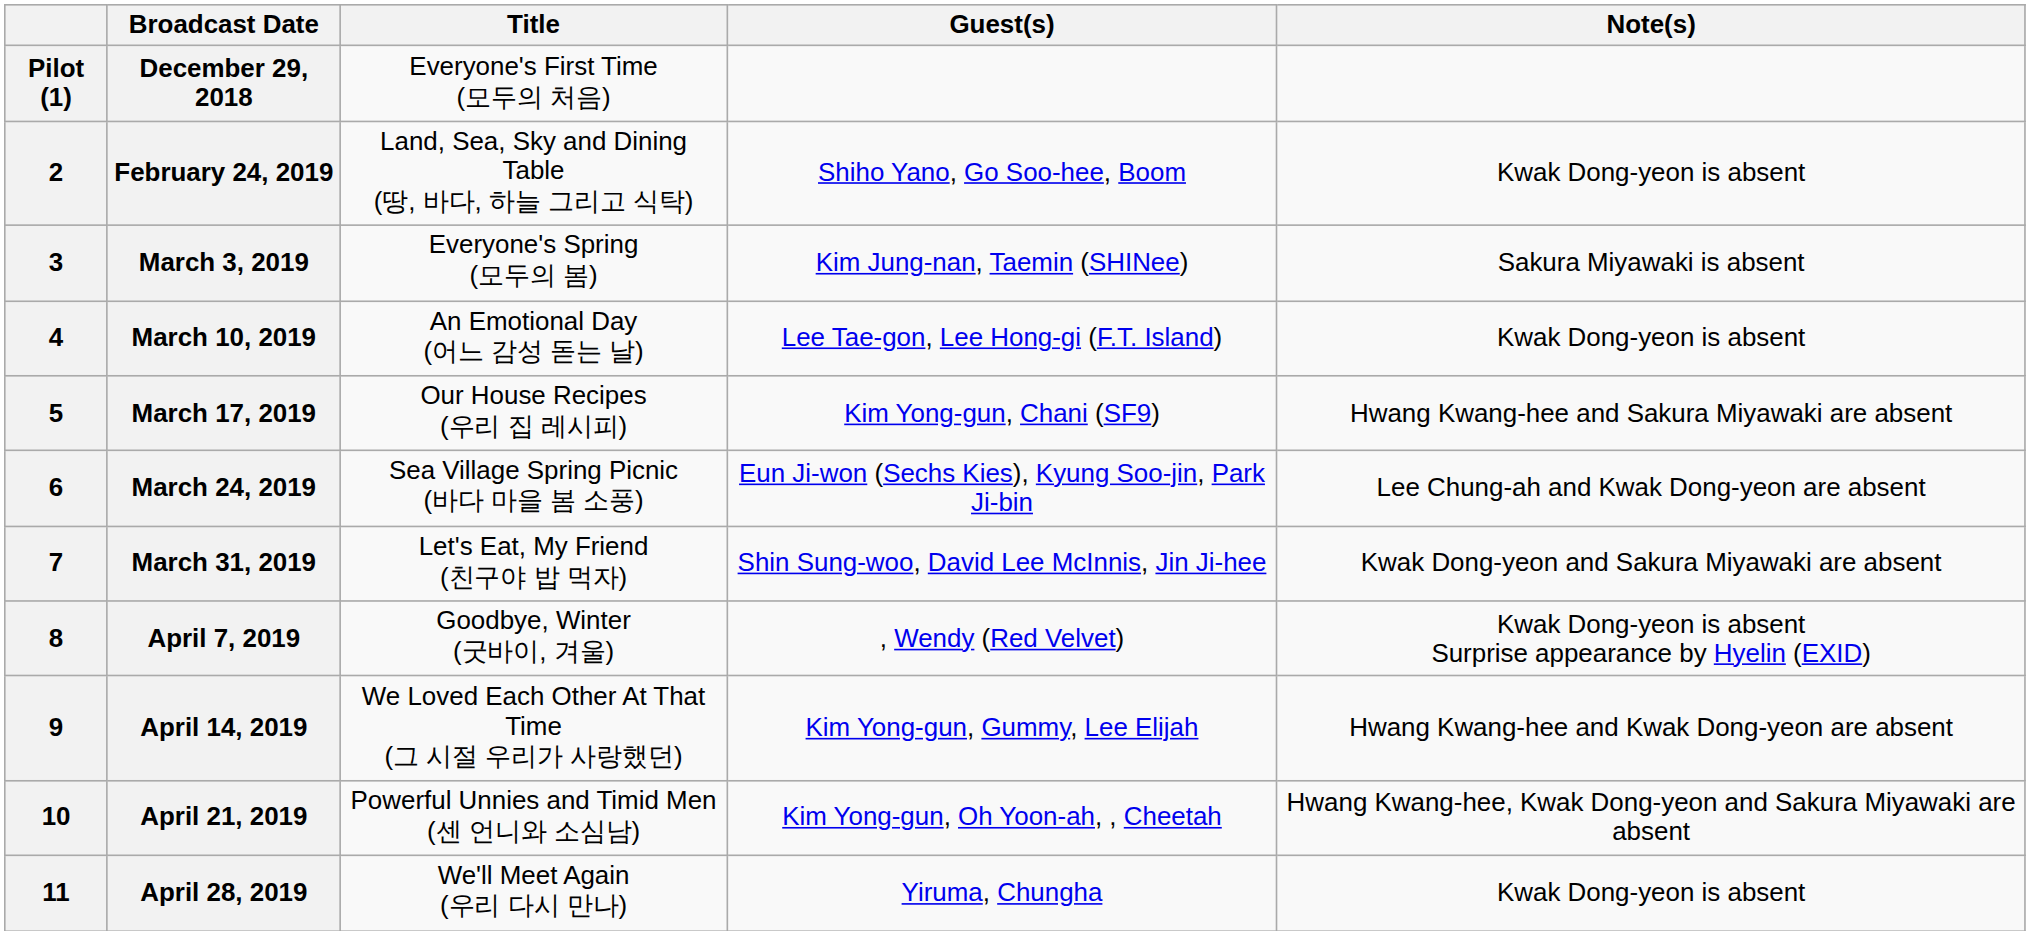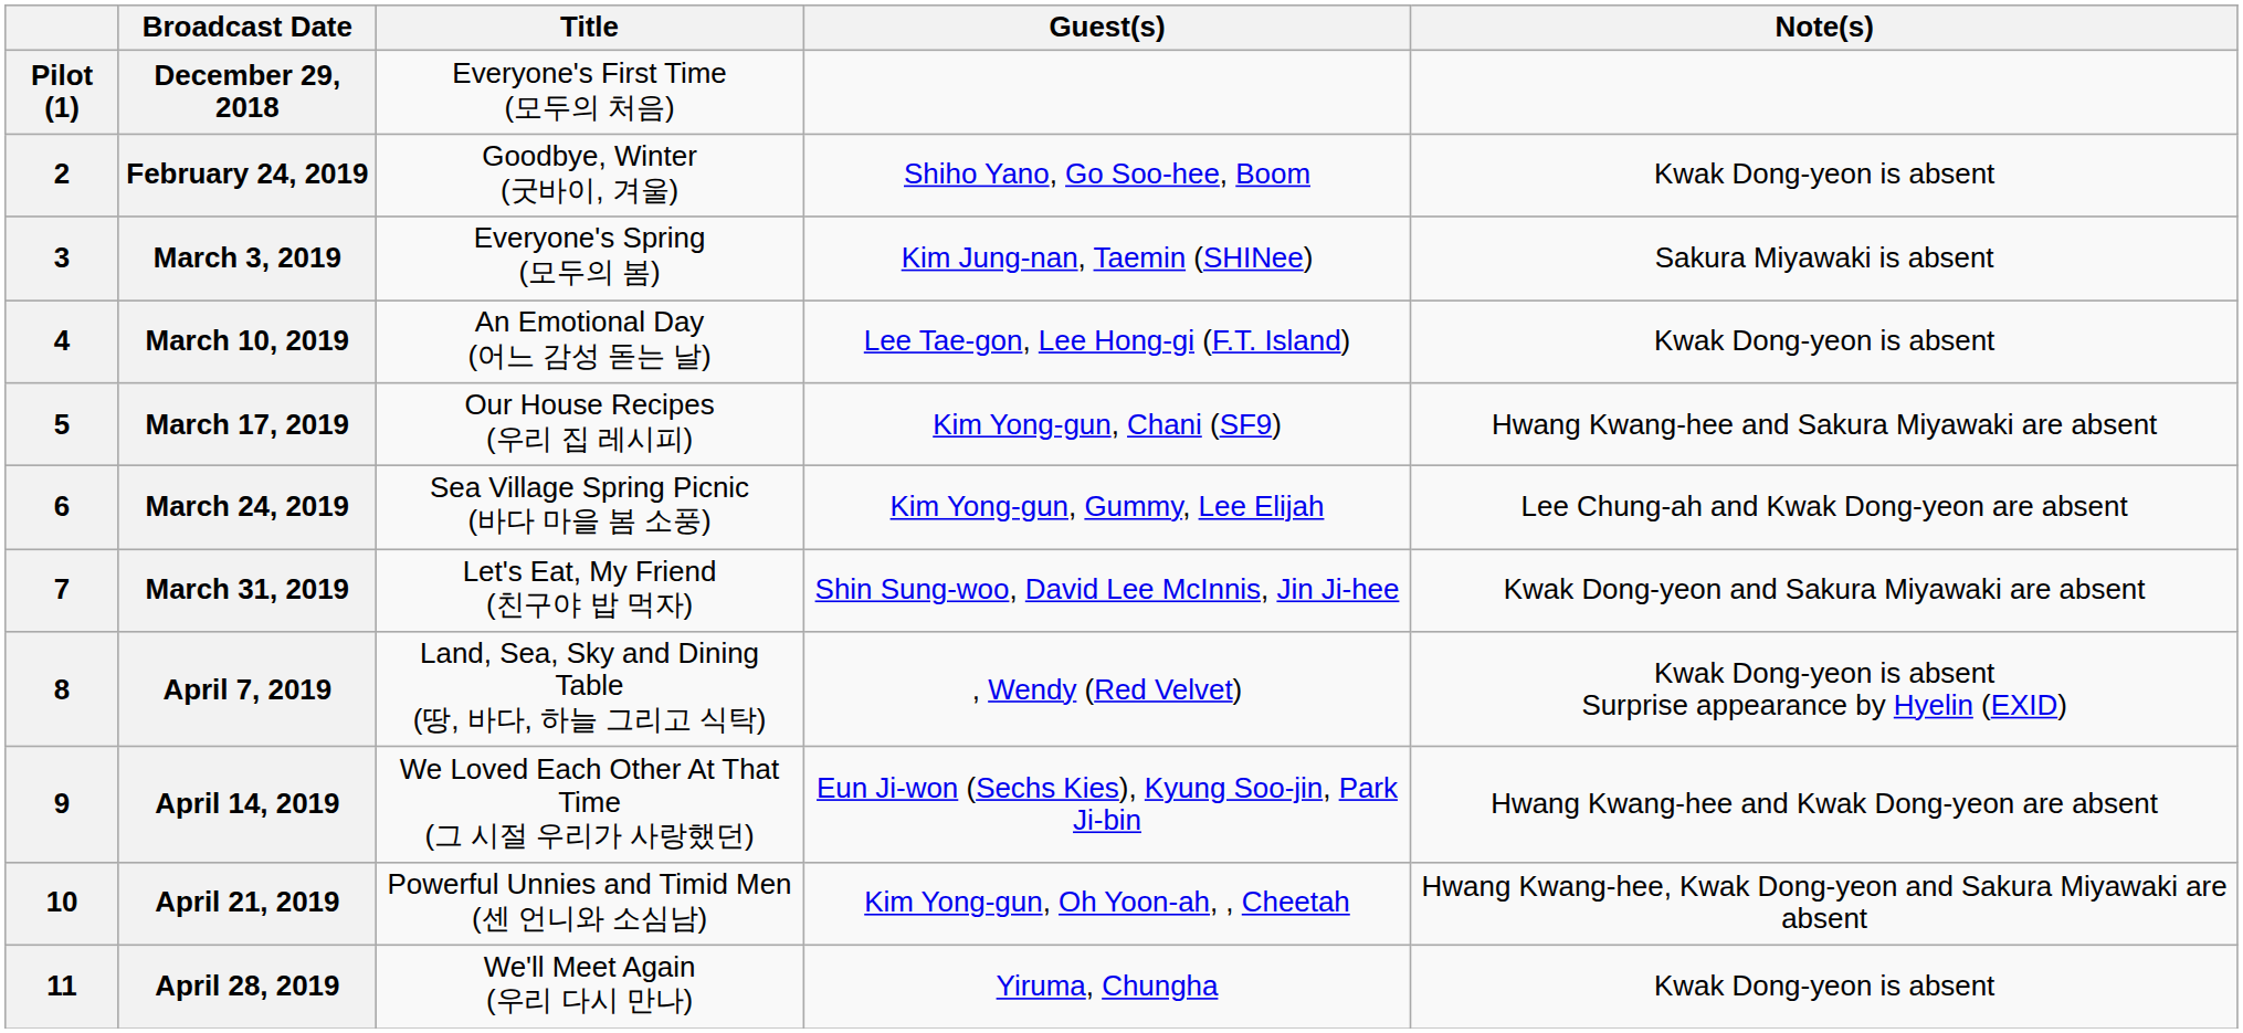 <table Class ="wikitable sortable" style="text-align:center">
 <tr>
 <th></th>
 <th>Broadcast Date</th>
 <th>Title</th>
 <th>Guest(s)</th>
 <th>Note(s)</th>
 </tr>
 <tr>
 <th>Pilot (1)</th>
 <th>December 29, 2018</th>
 <td>Everyone's First Time<br>(모두의 처음)</td>
 <td></td>
 <td></td>
 </tr>
 <tr>
 <th>2</th>
 <th>February 24, 2019</th>
-<td>Land, Sea, Sky and Dining Table<br>(땅, 바다, 하늘 그리고 식탁)</td>
+<td>Goodbye, Winter<br>(굿바이, 겨울)</td>
 <td><a href='#'>Shiho Yano</a>, <a href='#'>Go Soo-hee</a>, <a href='#'>Boom</a></td>
 <td>Kwak Dong-yeon is absent</td>
 </tr>
 <tr>
 <th>3</th>
 <th>March 3, 2019</th>
 <td>Everyone's Spring<br>(모두의 봄)</td>
 <td><a href='#'>Kim Jung-nan</a>, <a href='#'>Taemin</a> (<a href='#'>SHINee</a>)</td>
 <td>Sakura Miyawaki is absent</td>
 </tr>
 <tr>
 <th>4</th>
 <th>March 10, 2019</th>
 <td>An Emotional Day<br>(어느 감성 돋는 날)</td>
 <td><a href='#'>Lee Tae-gon</a>, <a href='#'>Lee Hong-gi</a> (<a href='#'>F.T. Island</a>)</td>
 <td>Kwak Dong-yeon is absent</td>
 </tr>
 <tr>
 <th>5</th>
 <th>March 17, 2019</th>
 <td>Our House Recipes<br>(우리 집 레시피)</td>
 <td><a href='#'>Kim Yong-gun</a>, <a href='#'>Chani</a> (<a href='#'>SF9</a>)</td>
 <td>Hwang Kwang-hee and Sakura Miyawaki are absent</td>
 </tr>
 <tr>
 <th>6</th>
 <th>March 24, 2019</th>
 <td>Sea Village Spring Picnic<br>(바다 마을 봄 소풍)</td>
-<td><a href='#'>Eun Ji-won</a> (<a href='#'>Sechs Kies</a>), <a href='#'>Kyung Soo-jin</a>, <a href='#'>Park Ji-bin</a></td>
+<td><a href='#'>Kim Yong-gun</a>, <a href='#'>Gummy</a>, <a href='#'>Lee Elijah</a></td>
 <td>Lee Chung-ah and Kwak Dong-yeon are absent</td>
 </tr>
 <tr>
 <th>7</th>
 <th>March 31, 2019</th>
 <td>Let's Eat, My Friend<br>(친구야 밥 먹자)</td>
 <td><a href='#'>Shin Sung-woo</a>, <a href='#'>David Lee McInnis</a>, <a href='#'>Jin Ji-hee</a></td>
 <td>Kwak Dong-yeon and Sakura Miyawaki are absent</td>
 </tr>
 <tr>
 <th>8</th>
 <th>April 7, 2019</th>
-<td>Goodbye, Winter<br>(굿바이, 겨울)</td>
+<td>Land, Sea, Sky and Dining Table<br>(땅, 바다, 하늘 그리고 식탁)</td>
 <td>, <a href='#'>Wendy</a> (<a href='#'>Red Velvet</a>)</td>
 <td>Kwak Dong-yeon is absent<br>Surprise appearance by <a href='#'>Hyelin</a> (<a href='#'>EXID</a>)</td>
 </tr>
 <tr>
 <th>9</th>
 <th>April 14, 2019</th>
 <td>We Loved Each Other At That Time<br>(그 시절 우리가 사랑했던)</td>
-<td><a href='#'>Kim Yong-gun</a>, <a href='#'>Gummy</a>, <a href='#'>Lee Elijah</a></td>
+<td><a href='#'>Eun Ji-won</a> (<a href='#'>Sechs Kies</a>), <a href='#'>Kyung Soo-jin</a>, <a href='#'>Park Ji-bin</a></td>
 <td>Hwang Kwang-hee and Kwak Dong-yeon are absent</td>
 </tr>
 <tr>
 <th>10</th>
 <th>April 21, 2019</th>
 <td>Powerful Unnies and Timid Men<br>(센 언니와 소심남)</td>
 <td><a href='#'>Kim Yong-gun</a>, <a href='#'>Oh Yoon-ah</a>, , <a href='#'>Cheetah</a></td>
 <td>Hwang Kwang-hee, Kwak Dong-yeon and Sakura Miyawaki are absent</td>
 </tr>
 <tr>
 <th>11</th>
 <th>April 28, 2019</th>
 <td>We'll Meet Again<br>(우리 다시 만나)</td>
 <td><a href='#'>Yiruma</a>, <a href='#'>Chungha</a></td>
 <td>Kwak Dong-yeon is absent</td>
 </tr>
 <tr>
 </tr>
 </table>
